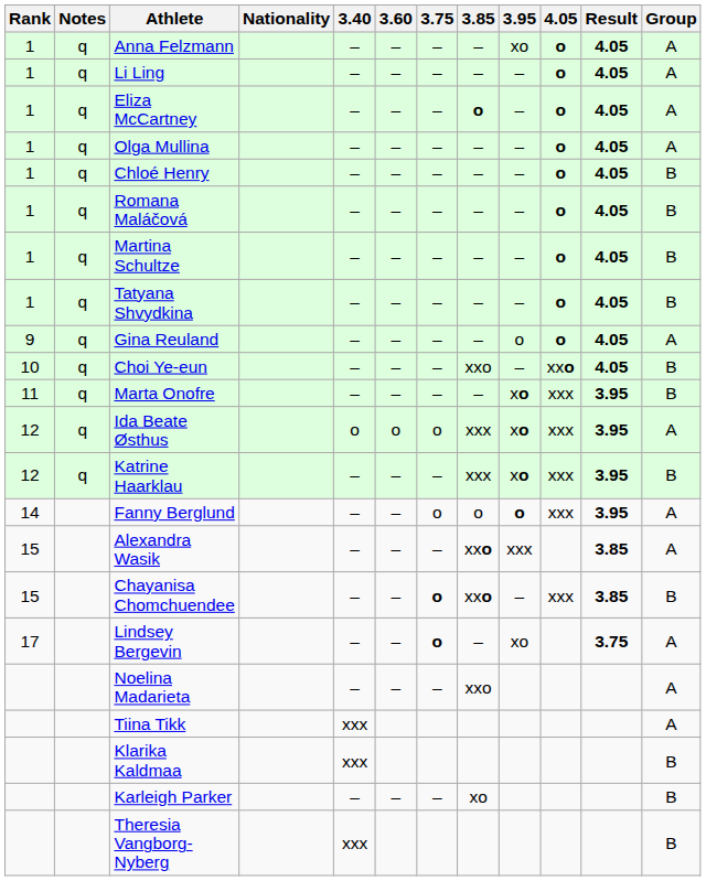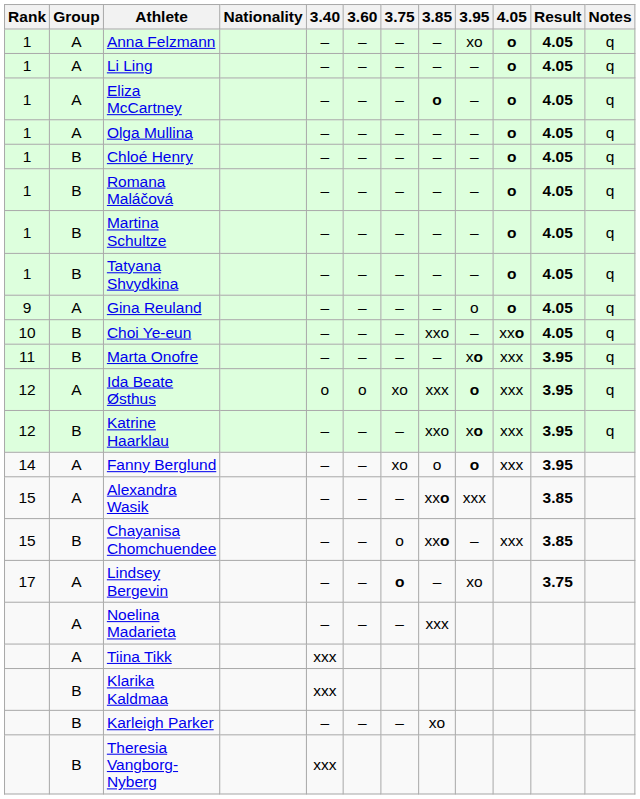 <table class="wikitable sortable" style="text-align:center;font-size:95%">
 <tr>
 <th>Rank</th>
-<th>Notes</th>
+<th>Group</th>
 <th>Athlete</th>
 <th>Nationality</th>
 <th>3.40</th>
 <th>3.60</th>
 <th>3.75</th>
 <th>3.85</th>
 <th>3.95</th>
 <th>4.05</th>
 <th>Result</th>
-<th>Group</th>
+<th>Notes</th>
 </tr>
 <tr bgcolor=ddffdd>
 <td>1</td>
-<td>q</td>
+<td>A</td>
 <td align="left"><a href='#'>Anna Felzmann</a></td>
 <td align=left></td>
 <td>–</td>
 <td>–</td>
 <td>–</td>
 <td>–</td>
 <td>xo</td>
 <td><strong>o</strong></td>
 <td><strong>4.05</strong></td>
-<td>A</td>
+<td>q</td>
 </tr>
 <tr bgcolor=ddffdd>
 <td>1</td>
-<td>q</td>
+<td>A</td>
 <td align="left"><a href='#'>Li Ling</a></td>
 <td align=left></td>
 <td>–</td>
 <td>–</td>
 <td>–</td>
 <td>–</td>
 <td>–</td>
 <td><strong>o</strong></td>
 <td><strong>4.05</strong></td>
-<td>A</td>
+<td>q</td>
 </tr>
 <tr bgcolor=ddffdd>
 <td>1</td>
-<td>q</td>
+<td>A</td>
 <td align="left"><a href='#'>Eliza McCartney</a></td>
 <td align=left></td>
 <td>–</td>
 <td>–</td>
 <td>–</td>
 <td><strong>o</strong></td>
 <td>–</td>
 <td><strong>o</strong></td>
 <td><strong>4.05</strong></td>
-<td>A</td>
+<td>q</td>
 </tr>
 <tr bgcolor=ddffdd>
 <td>1</td>
-<td>q</td>
+<td>A</td>
 <td align="left"><a href='#'>Olga Mullina</a></td>
 <td align=left></td>
 <td>–</td>
 <td>–</td>
 <td>–</td>
 <td>–</td>
 <td>–</td>
 <td><strong>o</strong></td>
 <td><strong>4.05</strong></td>
-<td>A</td>
+<td>q</td>
 </tr>
 <tr bgcolor=ddffdd>
 <td>1</td>
-<td>q</td>
+<td>B</td>
 <td align="left"><a href='#'>Chloé Henry</a></td>
 <td align=left></td>
 <td>–</td>
 <td>–</td>
 <td>–</td>
 <td>–</td>
 <td>–</td>
 <td><strong>o</strong></td>
 <td><strong>4.05</strong></td>
-<td>B</td>
+<td>q</td>
 </tr>
 <tr bgcolor=ddffdd>
 <td>1</td>
-<td>q</td>
+<td>B</td>
 <td align="left"><a href='#'>Romana Maláčová</a></td>
 <td align=left></td>
 <td>–</td>
 <td>–</td>
 <td>–</td>
 <td>–</td>
 <td>–</td>
 <td><strong>o</strong></td>
 <td><strong>4.05</strong></td>
-<td>B</td>
+<td>q</td>
 </tr>
 <tr bgcolor=ddffdd>
 <td>1</td>
-<td>q</td>
+<td>B</td>
 <td align="left"><a href='#'>Martina Schultze</a></td>
 <td align=left></td>
 <td>–</td>
 <td>–</td>
 <td>–</td>
 <td>–</td>
 <td>–</td>
 <td><strong>o</strong></td>
 <td><strong>4.05</strong></td>
-<td>B</td>
+<td>q</td>
 </tr>
 <tr bgcolor=ddffdd>
 <td>1</td>
-<td>q</td>
+<td>B</td>
 <td align="left"><a href='#'>Tatyana Shvydkina</a></td>
 <td align=left></td>
 <td>–</td>
 <td>–</td>
 <td>–</td>
 <td>–</td>
 <td>–</td>
 <td><strong>o</strong></td>
 <td><strong>4.05</strong></td>
-<td>B</td>
+<td>q</td>
 </tr>
 <tr bgcolor=ddffdd>
 <td>9</td>
-<td>q</td>
+<td>A</td>
 <td align="left"><a href='#'>Gina Reuland</a></td>
 <td align=left></td>
 <td>–</td>
 <td>–</td>
 <td>–</td>
 <td>–</td>
 <td>o</td>
 <td><strong>o</strong></td>
 <td><strong>4.05</strong></td>
-<td>A</td>
+<td>q</td>
 </tr>
 <tr bgcolor=ddffdd>
 <td>10</td>
-<td>q</td>
+<td>B</td>
 <td align="left"><a href='#'>Choi Ye-eun</a></td>
 <td align=left></td>
 <td>–</td>
 <td>–</td>
 <td>–</td>
 <td>xxo</td>
 <td>–</td>
 <td>xx<strong>o</strong></td>
 <td><strong>4.05</strong></td>
-<td>B</td>
+<td>q</td>
 </tr>
 <tr bgcolor=ddffdd>
 <td>11</td>
-<td>q</td>
+<td>B</td>
 <td align="left"><a href='#'>Marta Onofre</a></td>
 <td align=left></td>
 <td>–</td>
 <td>–</td>
 <td>–</td>
 <td>–</td>
 <td>x<strong>o</strong></td>
 <td>xxx</td>
 <td><strong>3.95</strong></td>
-<td>B</td>
+<td>q</td>
 </tr>
 <tr bgcolor=ddffdd>
 <td>12</td>
-<td>q</td>
+<td>A</td>
 <td align="left"><a href='#'>Ida Beate Østhus</a></td>
 <td align=left></td>
 <td>o</td>
 <td>o</td>
-<td>o</td>
+<td>xo</td>
 <td>xxx</td>
-<td>x<strong>o</strong></td>
+<td><strong>o</strong></td>
 <td>xxx</td>
 <td><strong>3.95</strong></td>
-<td>A</td>
+<td>q</td>
 </tr>
 <tr bgcolor=ddffdd>
 <td>12</td>
-<td>q</td>
+<td>B</td>
 <td align="left"><a href='#'>Katrine Haarklau</a></td>
 <td align=left></td>
 <td>–</td>
 <td>–</td>
 <td>–</td>
-<td>xxx</td>
+<td>xxo</td>
 <td>x<strong>o</strong></td>
 <td>xxx</td>
 <td><strong>3.95</strong></td>
-<td>B</td>
+<td>q</td>
 </tr>
 <tr>
 <td>14</td>
-<td></td>
+<td>A</td>
 <td align="left"><a href='#'>Fanny Berglund</a></td>
 <td align=left></td>
 <td>–</td>
 <td>–</td>
-<td>o</td>
+<td>xo</td>
 <td>o</td>
 <td><strong>o</strong></td>
 <td>xxx</td>
 <td><strong>3.95</strong></td>
-<td>A</td>
+<td></td>
 </tr>
 <tr>
 <td>15</td>
-<td></td>
+<td>A</td>
 <td align="left"><a href='#'>Alexandra Wasik</a></td>
 <td align=left></td>
 <td>–</td>
 <td>–</td>
 <td>–</td>
 <td>xx<strong>o</strong></td>
 <td>xxx</td>
 <td></td>
 <td><strong>3.85</strong></td>
-<td>A</td>
+<td></td>
 </tr>
 <tr>
 <td>15</td>
-<td></td>
+<td>B</td>
 <td align="left"><a href='#'>Chayanisa Chomchuendee</a></td>
 <td align=left></td>
 <td>–</td>
 <td>–</td>
-<td><strong>o</strong></td>
+<td>o</td>
 <td>xx<strong>o</strong></td>
 <td>–</td>
 <td>xxx</td>
 <td><strong>3.85</strong></td>
-<td>B</td>
+<td></td>
 </tr>
 <tr>
 <td>17</td>
-<td></td>
+<td>A</td>
 <td align="left"><a href='#'>Lindsey Bergevin</a></td>
 <td align=left></td>
 <td>–</td>
 <td>–</td>
 <td><strong>o</strong></td>
 <td>–</td>
 <td>xo</td>
 <td></td>
 <td><strong>3.75</strong></td>
-<td>A</td>
+<td></td>
 </tr>
 <tr>
 <td></td>
-<td></td>
+<td>A</td>
 <td align="left"><a href='#'>Noelina Madarieta</a></td>
 <td align=left></td>
 <td>–</td>
 <td>–</td>
 <td>–</td>
-<td>xxo</td>
+<td>xxx</td>
 <td></td>
 <td></td>
 <td><strong></strong></td>
-<td>A</td>
+<td></td>
 </tr>
 <tr>
 <td></td>
-<td></td>
+<td>A</td>
 <td align="left"><a href='#'>Tiina Tikk</a></td>
 <td align=left></td>
 <td>xxx</td>
 <td></td>
 <td></td>
 <td></td>
 <td></td>
 <td></td>
 <td><strong></strong></td>
-<td>A</td>
+<td></td>
 </tr>
 <tr>
 <td></td>
-<td></td>
+<td>B</td>
 <td align="left"><a href='#'>Klarika Kaldmaa</a></td>
 <td align=left></td>
 <td>xxx</td>
 <td></td>
 <td></td>
 <td></td>
 <td></td>
 <td></td>
 <td><strong></strong></td>
-<td>B</td>
+<td></td>
 </tr>
 <tr>
 <td></td>
-<td></td>
+<td>B</td>
 <td align="left"><a href='#'>Karleigh Parker</a></td>
 <td align=left></td>
 <td>–</td>
 <td>–</td>
 <td>–</td>
 <td>xo</td>
 <td></td>
 <td></td>
 <td><strong></strong></td>
-<td>B</td>
+<td></td>
 </tr>
 <tr>
 <td></td>
-<td></td>
+<td>B</td>
 <td align="left"><a href='#'>Theresia Vangborg-Nyberg</a></td>
 <td align=left></td>
 <td>xxx</td>
 <td></td>
 <td></td>
 <td></td>
 <td></td>
 <td></td>
 <td><strong></strong></td>
-<td>B</td>
+<td></td>
 </tr>
 </table>
